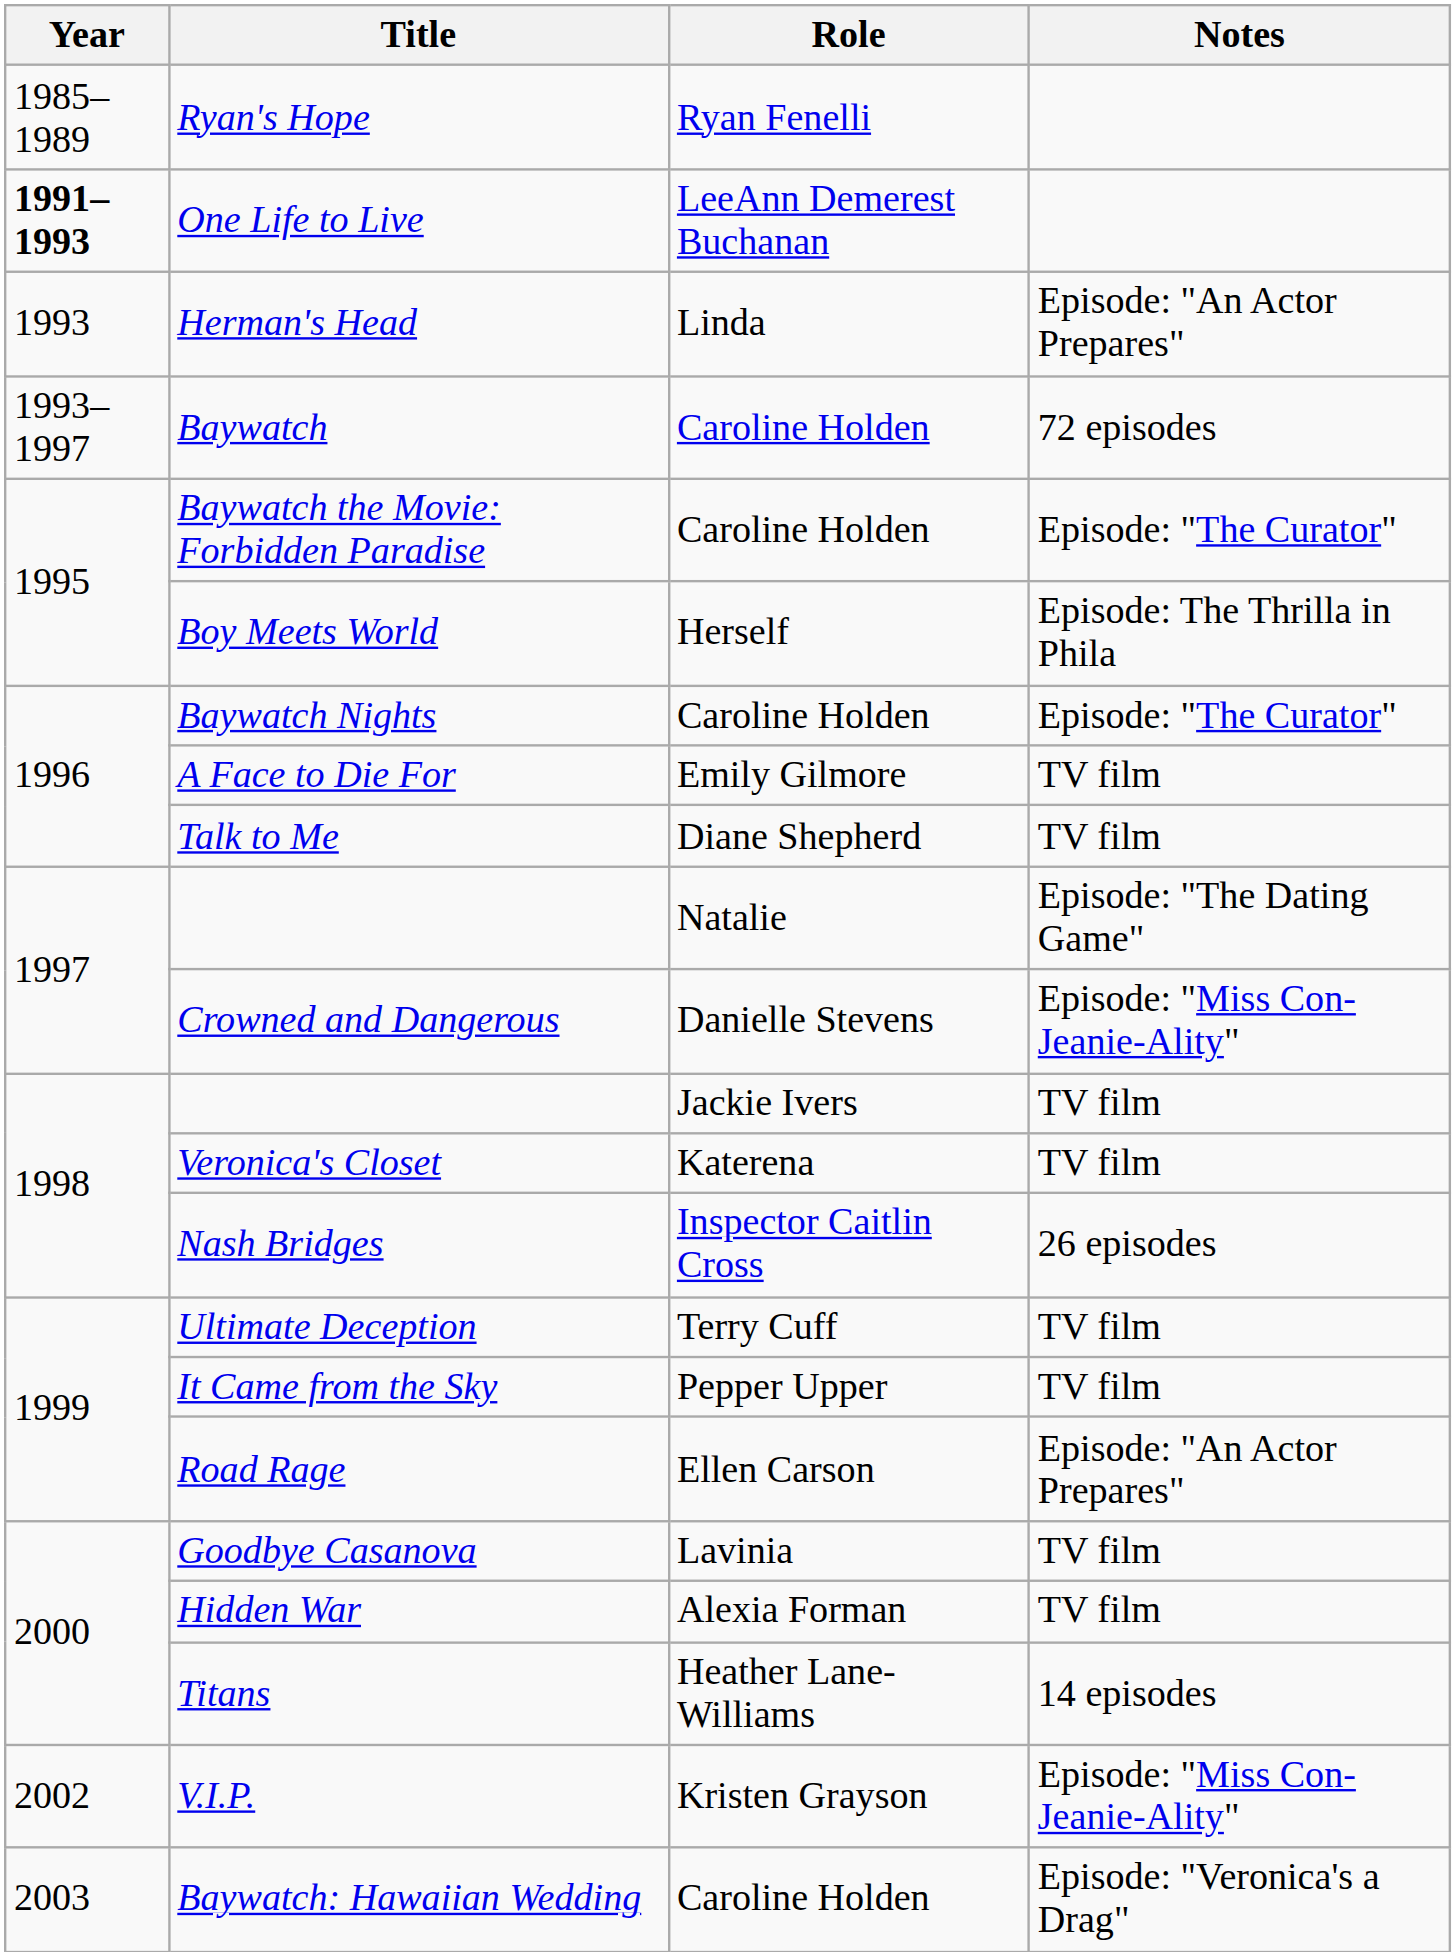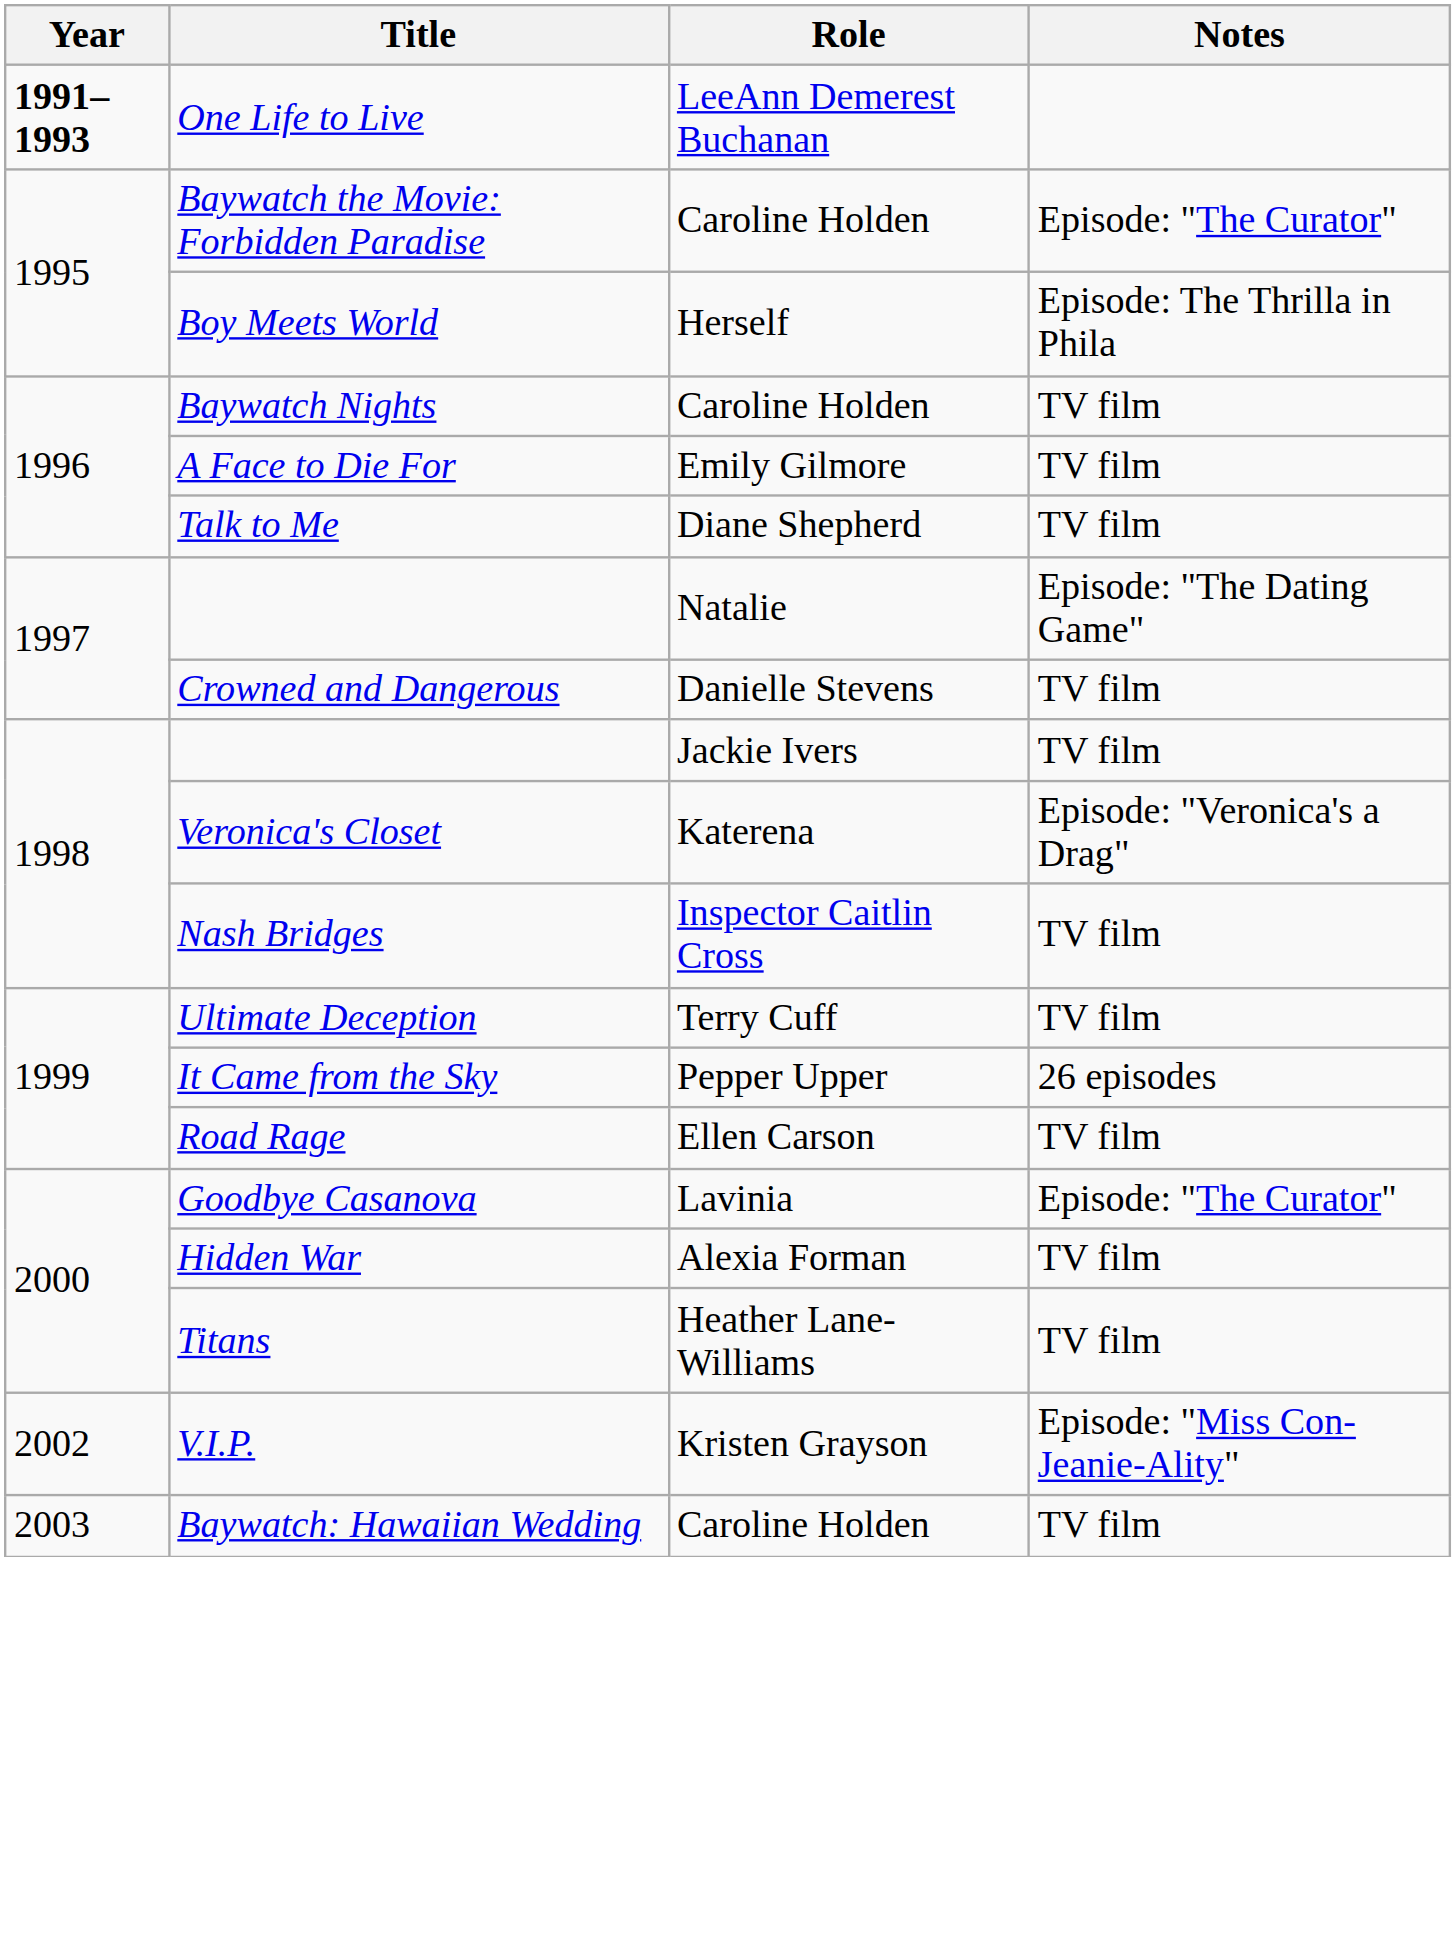 <table class="wikitable sortable">
 <tr>
 <th>Year</th>
 <th>Title</th>
 <th>Role</th>
 <th class="unsortable">Notes</th>
 </tr>
 <tr>
-<td>1985–1989</td>
-<td><em><a href='#'>Ryan's Hope</a></em></td>
-<td><a href='#'>Ryan Fenelli</a></td>
-<td></td>
-</tr>
-<tr>
 <td><strong>1991–1993</strong></td>
 <td><em><a href='#'>One Life to Live</a></em></td>
 <td><a href='#'>LeeAnn Demerest Buchanan</a></td>
 <td></td>
-</tr>
-<tr>
-<td>1993</td>
-<td><em><a href='#'>Herman's Head</a></em></td>
-<td>Linda</td>
-<td>Episode: "An Actor Prepares"</td>
-</tr>
-<tr>
-<td>1993–1997</td>
-<td><em><a href='#'>Baywatch</a></em></td>
-<td><a href='#'>Caroline Holden</a></td>
-<td>72 episodes</td>
 </tr>
 <tr>
 <td rowspan=2>1995</td>
 <td><em><a href='#'>Baywatch the Movie: Forbidden Paradise</a></em></td>
 <td>Caroline Holden</td>
 <td>Episode: "<a href='#'>The Curator</a>"</td>
 </tr>
 <tr>
 <td><em><a href='#'>Boy Meets World</a></em></td>
 <td>Herself</td>
 <td>Episode: The Thrilla in Phila</td>
 </tr>
 <tr>
 <td rowspan=3>1996</td>
 <td><em><a href='#'>Baywatch Nights</a></em></td>
 <td>Caroline Holden</td>
-<td>Episode: "<a href='#'>The Curator</a>"</td>
+<td>TV film</td>
 </tr>
 <tr>
 <td><em><a href='#'>A Face to Die For</a></em></td>
 <td>Emily Gilmore</td>
 <td>TV film</td>
 </tr>
 <tr>
 <td><em><a href='#'>Talk to Me</a></em></td>
 <td>Diane Shepherd</td>
 <td>TV film</td>
 </tr>
 <tr>
 <td rowspan=2>1997</td>
 <td><em></em></td>
 <td>Natalie</td>
 <td>Episode: "The Dating Game"</td>
 </tr>
 <tr>
 <td><em><a href='#'>Crowned and Dangerous</a></em></td>
 <td>Danielle Stevens</td>
-<td>Episode: "<a href='#'>Miss Con-Jeanie-Ality</a>"</td>
+<td>TV film</td>
 </tr>
 <tr>
 <td rowspan=3>1998</td>
 <td><em></em></td>
 <td>Jackie Ivers</td>
 <td>TV film</td>
 </tr>
 <tr>
 <td><em><a href='#'>Veronica's Closet</a></em></td>
 <td>Katerena</td>
-<td>TV film</td>
+<td>Episode: "Veronica's a Drag"</td>
 </tr>
 <tr>
 <td><em><a href='#'>Nash Bridges</a></em></td>
 <td><a href='#'>Inspector Caitlin Cross</a></td>
-<td>26 episodes</td>
+<td>TV film</td>
 </tr>
 <tr>
 <td rowspan=3>1999</td>
 <td><em><a href='#'>Ultimate Deception</a></em></td>
 <td>Terry Cuff</td>
 <td>TV film</td>
 </tr>
 <tr>
 <td><em><a href='#'>It Came from the Sky</a></em></td>
 <td>Pepper Upper</td>
-<td>TV film</td>
+<td>26 episodes</td>
 </tr>
 <tr>
 <td><em><a href='#'>Road Rage</a></em></td>
 <td>Ellen Carson</td>
-<td>Episode: "An Actor Prepares"</td>
+<td>TV film</td>
 </tr>
 <tr>
 <td rowspan=3>2000</td>
 <td><em><a href='#'>Goodbye Casanova</a></em></td>
 <td>Lavinia</td>
-<td>TV film</td>
+<td>Episode: "<a href='#'>The Curator</a>"</td>
 </tr>
 <tr>
 <td><em><a href='#'>Hidden War</a></em></td>
 <td>Alexia Forman</td>
 <td>TV film</td>
 </tr>
 <tr>
 <td><em><a href='#'>Titans</a></em></td>
 <td>Heather Lane-Williams</td>
-<td>14 episodes</td>
+<td>TV film</td>
 </tr>
 <tr>
 <td>2002</td>
 <td><em><a href='#'>V.I.P.</a></em></td>
 <td>Kristen Grayson</td>
 <td>Episode: "<a href='#'>Miss Con-Jeanie-Ality</a>"</td>
 </tr>
 <tr>
 <td>2003</td>
 <td><em><a href='#'>Baywatch: Hawaiian Wedding</a></em></td>
 <td>Caroline Holden</td>
-<td>Episode: "Veronica's a Drag"</td>
+<td>TV film</td>
 </tr>
 </table>
